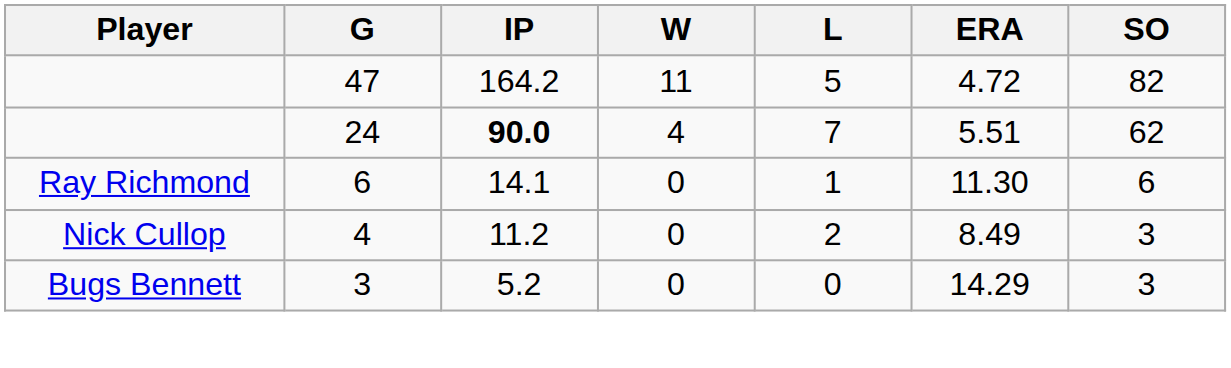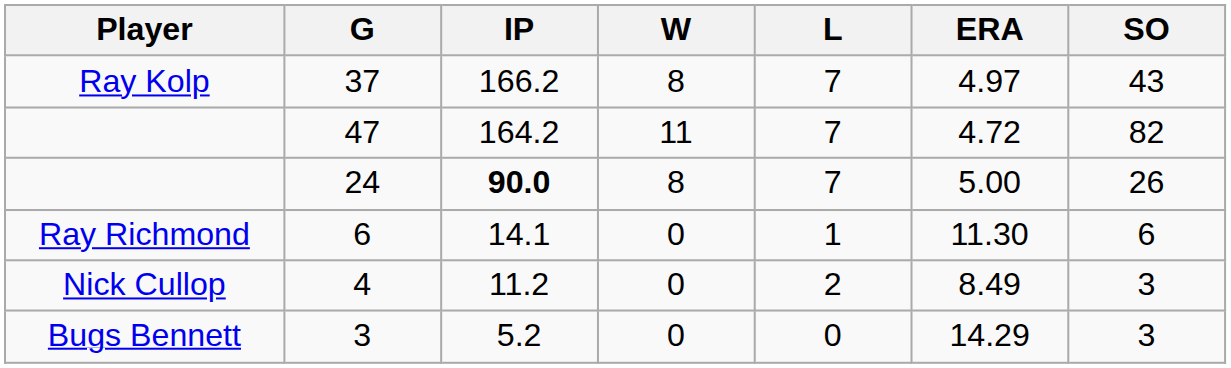 <table class="wikitable sortable">
 <tr>
 <th bgcolor="#DDDDFF" width="16%">Player</th>
 <th bgcolor="#DDDDFF" width="9%">G</th>
 <th bgcolor="#DDDDFF" width="9%">IP</th>
 <th bgcolor="#DDDDFF" width="9%">W</th>
 <th bgcolor="#DDDDFF" width="9%">L</th>
 <th bgcolor="#DDDDFF" width="9%">ERA</th>
 <th bgcolor="#DDDDFF" width="9%">SO</th>
 </tr>
 <tr align="center">
+<td><a href='#'>Ray Kolp</a></td>
+<td>37</td>
+<td>166.2</td>
+<td>8</td>
+<td>7</td>
+<td>4.97</td>
+<td>43</td>
+</tr>
+<tr align="center">
 <td></td>
 <td>47</td>
 <td>164.2</td>
 <td>11</td>
-<td>5</td>
+<td>7</td>
 <td>4.72</td>
 <td>82</td>
 </tr>
 <tr align="center">
 <td></td>
 <td>24</td>
 <td><strong>90.0</strong></td>
-<td>4</td>
+<td>8</td>
 <td>7</td>
-<td>5.51</td>
-<td>62</td>
+<td>5.00</td>
+<td>26</td>
 </tr>
 <tr align="center">
 <td><a href='#'>Ray Richmond</a></td>
 <td>6</td>
 <td>14.1</td>
 <td>0</td>
 <td>1</td>
 <td>11.30</td>
 <td>6</td>
 </tr>
 <tr align="center">
 <td><a href='#'>Nick Cullop</a></td>
 <td>4</td>
 <td>11.2</td>
 <td>0</td>
 <td>2</td>
 <td>8.49</td>
 <td>3</td>
 </tr>
 <tr align="center">
 <td><a href='#'>Bugs Bennett</a></td>
 <td>3</td>
 <td>5.2</td>
 <td>0</td>
 <td>0</td>
 <td>14.29</td>
 <td>3</td>
 </tr>
 </table>
